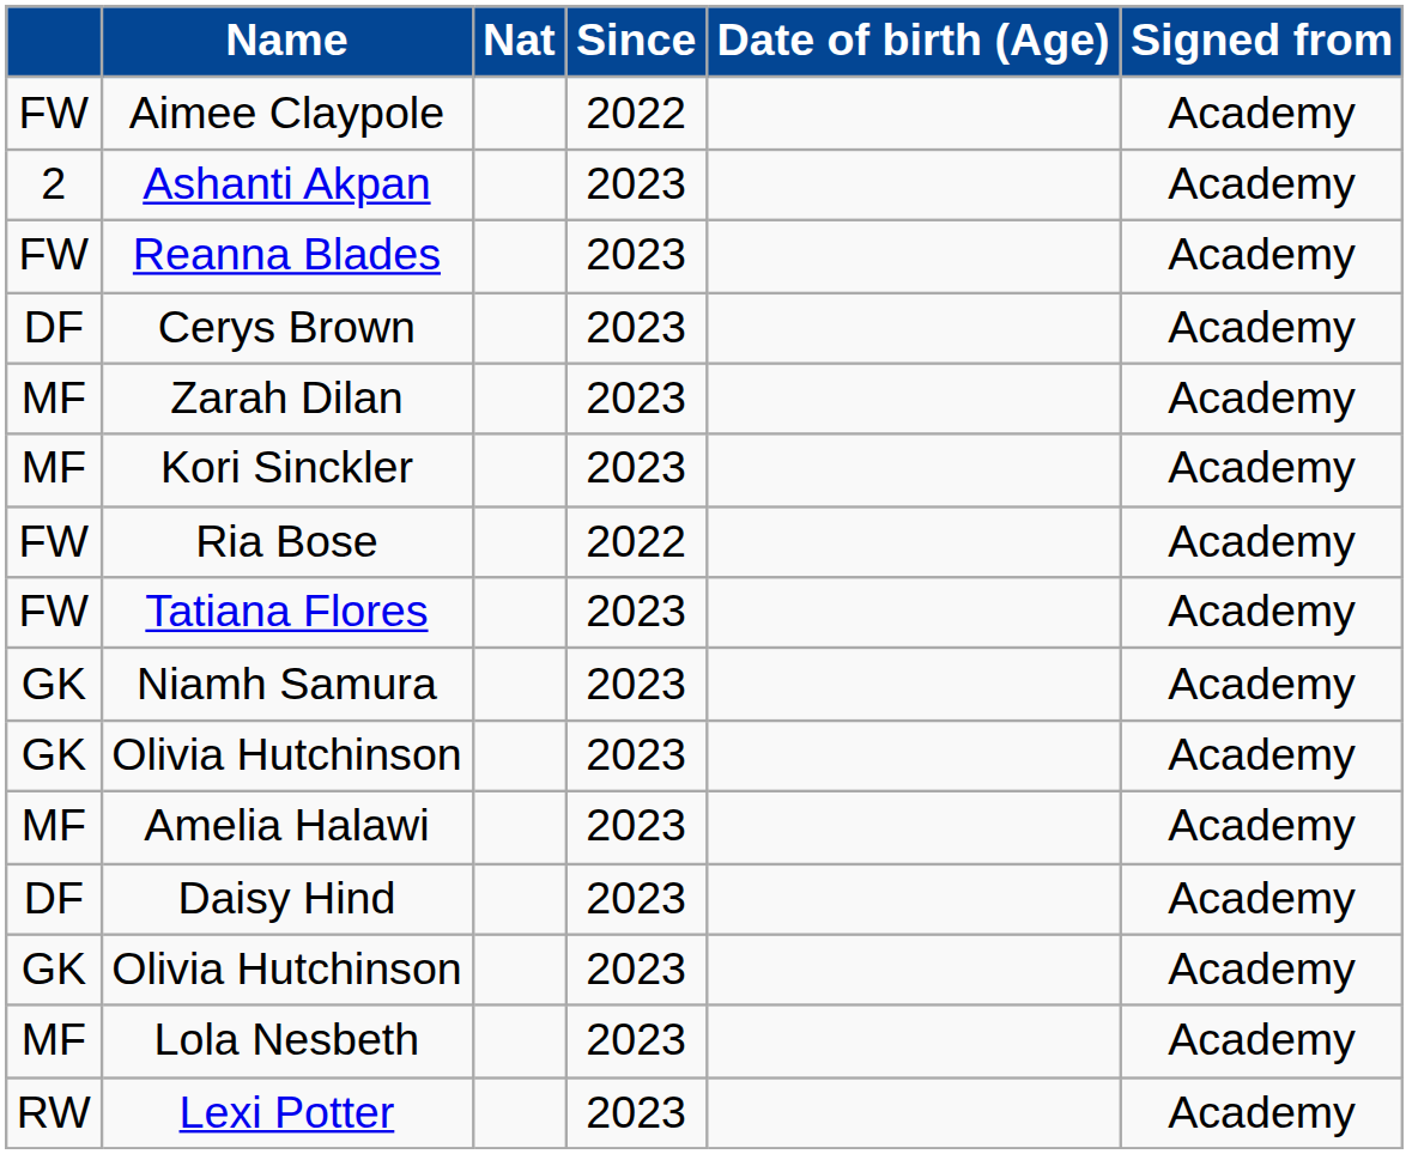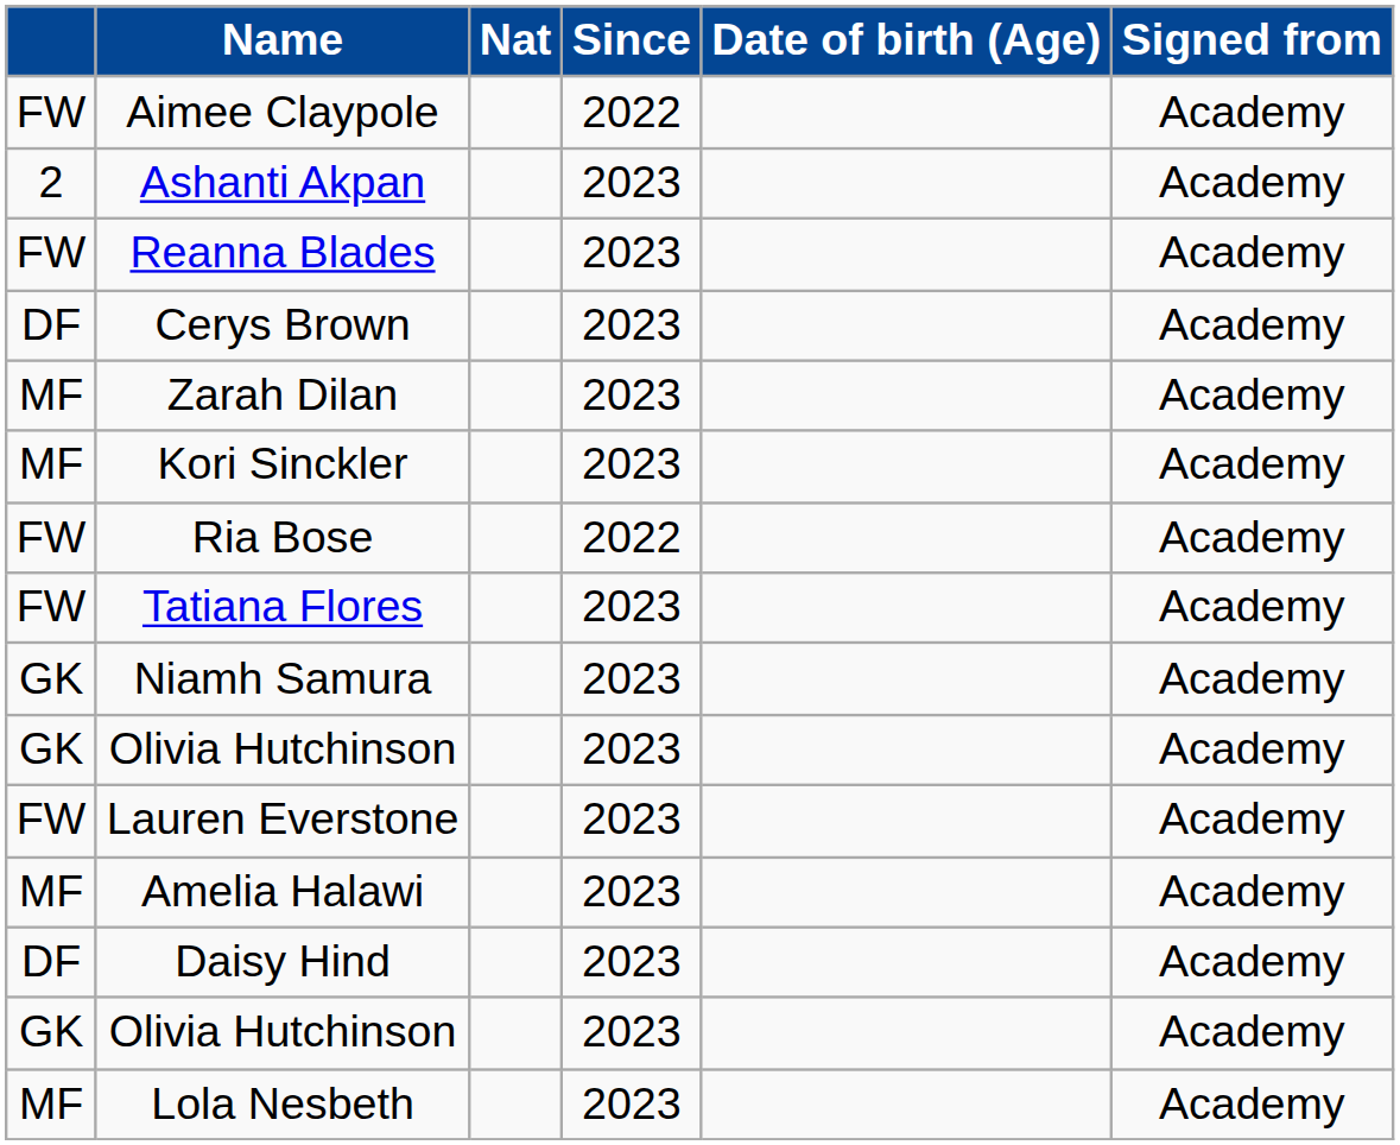 <table class="wikitable" style="text-align:center;">
 <tr>
 <th style="background:#034694; color:white; text-align:center;"></th>
 <th style="background:#034694; color:white; text-align:center;">Name</th>
 <th style="background:#034694; color:white; text-align:center;">Nat</th>
 <th style="background:#034694; color:white; text-align:center;">Since</th>
 <th style="background:#034694; color:white; text-align:center;">Date of birth (Age)</th>
 <th style="background:#034694; color:white; text-align:center;">Signed from</th>
 </tr>
 <tr>
 <td>FW</td>
 <td>Aimee Claypole</td>
 <td></td>
 <td>2022</td>
 <td></td>
 <td>Academy</td>
 </tr>
 <tr>
 <td>2</td>
 <td><a href='#'>Ashanti Akpan</a></td>
 <td></td>
 <td>2023</td>
 <td></td>
 <td>Academy</td>
 </tr>
 <tr>
 <td>FW</td>
 <td><a href='#'>Reanna Blades</a></td>
 <td></td>
 <td>2023</td>
 <td></td>
 <td>Academy</td>
 </tr>
 <tr>
 <td>DF</td>
 <td>Cerys Brown</td>
 <td></td>
 <td>2023</td>
 <td></td>
 <td>Academy</td>
 </tr>
 <tr>
 <td>MF</td>
 <td>Zarah Dilan</td>
 <td></td>
 <td>2023</td>
 <td></td>
 <td>Academy</td>
 </tr>
 <tr>
 <td>MF</td>
 <td>Kori Sinckler</td>
 <td></td>
 <td>2023</td>
 <td></td>
 <td>Academy</td>
 </tr>
 <tr>
 <td>FW</td>
 <td>Ria Bose</td>
 <td></td>
 <td>2022</td>
 <td></td>
 <td>Academy</td>
 </tr>
 <tr>
 <td>FW</td>
 <td><a href='#'>Tatiana Flores</a></td>
 <td></td>
 <td>2023</td>
 <td></td>
 <td>Academy</td>
 </tr>
 <tr>
 <td>GK</td>
 <td>Niamh Samura</td>
 <td></td>
 <td>2023</td>
 <td></td>
 <td>Academy</td>
 </tr>
 <tr>
 <td>GK</td>
 <td>Olivia Hutchinson</td>
 <td></td>
 <td>2023</td>
 <td></td>
 <td>Academy</td>
 </tr>
 <tr>
+<td>FW</td>
+<td>Lauren Everstone</td>
+<td></td>
+<td>2023</td>
+<td></td>
+<td>Academy</td>
+</tr>
+<tr>
 <td>MF</td>
 <td>Amelia Halawi</td>
 <td></td>
 <td>2023</td>
 <td></td>
 <td>Academy</td>
 </tr>
 <tr>
 <td>DF</td>
 <td>Daisy Hind</td>
 <td></td>
 <td>2023</td>
 <td></td>
 <td>Academy</td>
 </tr>
 <tr>
 <td>GK</td>
 <td>Olivia Hutchinson</td>
 <td></td>
 <td>2023</td>
 <td></td>
 <td>Academy</td>
 </tr>
 <tr>
 <td>MF</td>
 <td>Lola Nesbeth</td>
 <td></td>
 <td>2023</td>
 <td></td>
 <td>Academy</td>
 </tr>
-<tr>
-<td>RW</td>
-<td><a href='#'>Lexi Potter</a></td>
-<td></td>
-<td>2023</td>
-<td></td>
-<td>Academy</td>
-</tr>
 </table>
